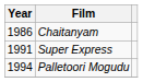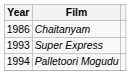 <table class="wikitable sortable">
 <tr>
 <th>Year</th>
 <th>Film</th>
 <th></th>
 </tr>
 <tr>
 <td>1986</td>
 <td><em>Chaitanyam</em></td>
 <td></td>
 </tr>
 <tr>
-<td>1991</td>
+<td>1993</td>
 <td><em>Super Express</em></td>
 <td></td>
 </tr>
 <tr>
 <td>1994</td>
 <td><em>Palletoori Mogudu</em></td>
 <td></td>
 </tr>
 <tr>
 </tr>
 </table>
